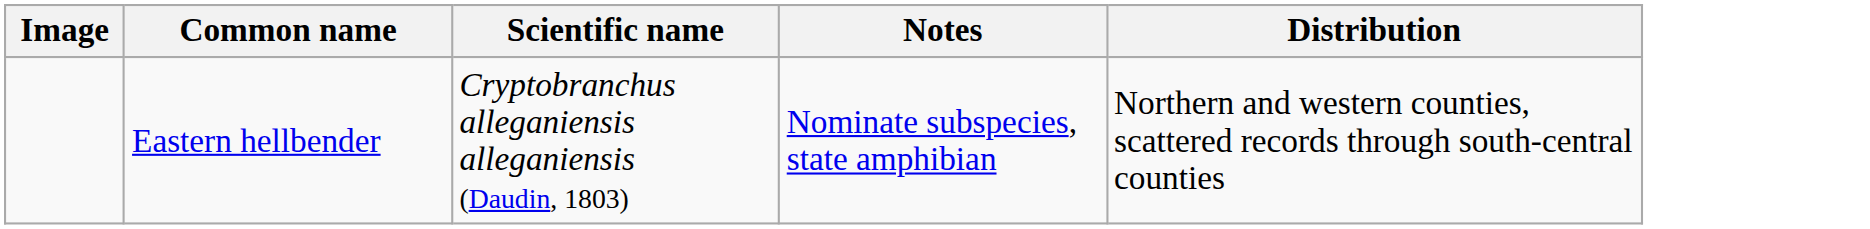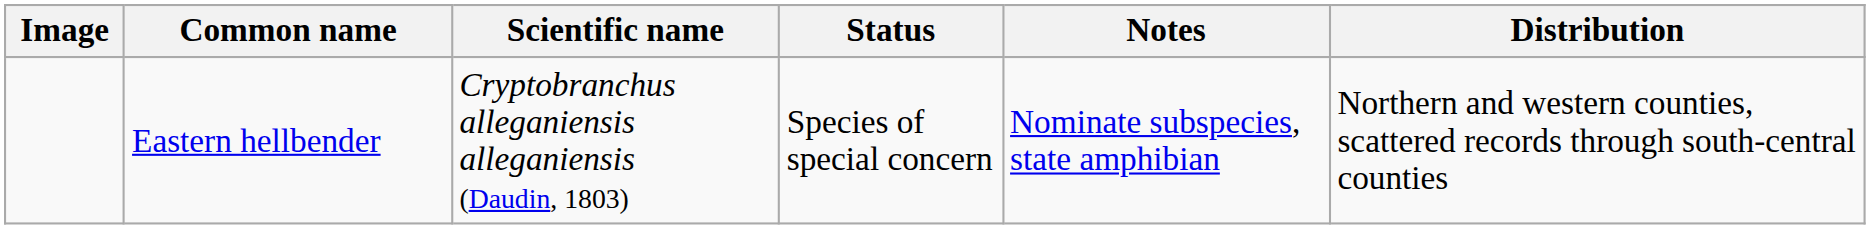 <table class=wikitable>
 <tr>
 <th scope="col" style="width: 50px;">Image</th>
 <th scope="col" style="width: 150px;">Common name</th>
 <th scope="col" style="width: 150px;">Scientific name</th>
+<th scope="col" style="width: 100px;">Status</th>
 <th scope="col" style="width: 150px;">Notes</th>
 <th scope="col" style="width: 250px;">Distribution</th>
 </tr>
 <tr>
 <td></td>
 <td><a href='#'>Eastern hellbender</a></td>
 <td><em>Cryptobranchus alleganiensis alleganiensis</em><br><small>(<a href='#'>Daudin</a>, 1803)</small></td>
+<td>Species of special concern</td>
 <td><a href='#'>Nominate subspecies</a>, <a href='#'>state amphibian</a></td>
 <td>Northern and western counties, scattered records through south-central counties</td>
 </tr>
 </table>
